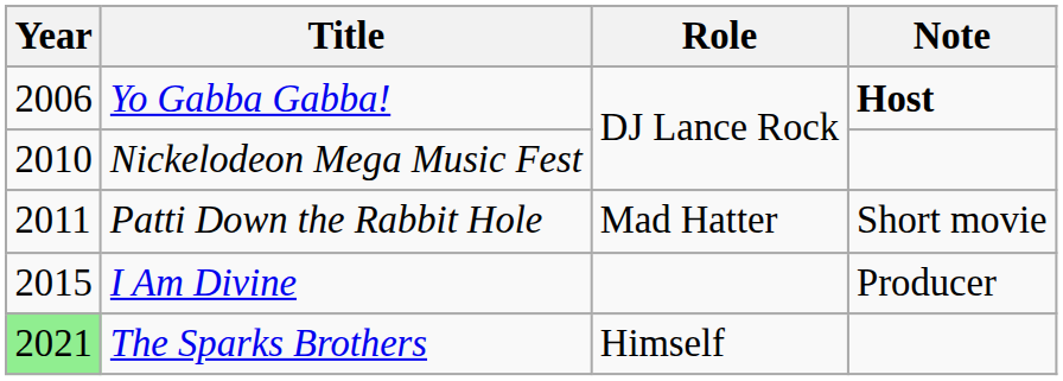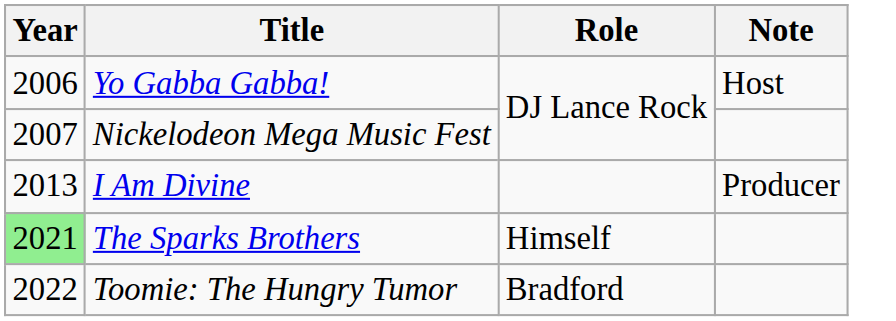 <table class="wikitable">
 <tr>
 <th>Year</th>
 <th>Title</th>
 <th>Role</th>
 <th>Note</th>
 </tr>
 <tr>
 <td>2006</td>
 <td><em><a href='#'>Yo Gabba Gabba!</a></em></td>
 <td rowspan="2">DJ Lance Rock</td>
-<td><strong>Host</strong></td>
+<td>Host</td>
 </tr>
 <tr>
-<td>2010</td>
+<td>2007</td>
 <td><em>Nickelodeon Mega Music Fest</em></td>
 <td></td>
 </tr>
 <tr>
-<td>2011</td>
-<td><em>Patti Down the Rabbit Hole</em></td>
-<td>Mad Hatter</td>
-<td>Short movie</td>
-</tr>
-<tr>
-<td>2015</td>
+<td>2013</td>
 <td><em><a href='#'>I Am Divine</a></em></td>
 <td></td>
 <td>Producer</td>
 </tr>
 <tr>
 <td style="background: lightgreen;">2021</td>
 <td><em><a href='#'>The Sparks Brothers</a></em></td>
 <td>Himself</td>
 <td></td>
 </tr>
+<tr>
+<td>2022</td>
+<td><em>Toomie: The Hungry Tumor</em></td>
+<td>Bradford</td>
+<td></td>
+</tr>
 </table>
